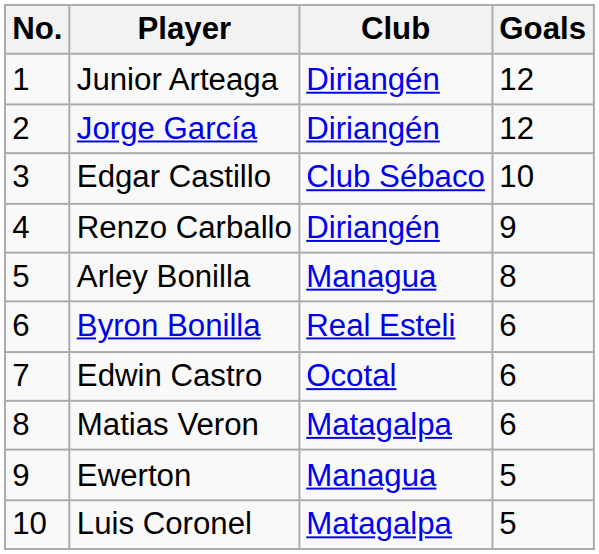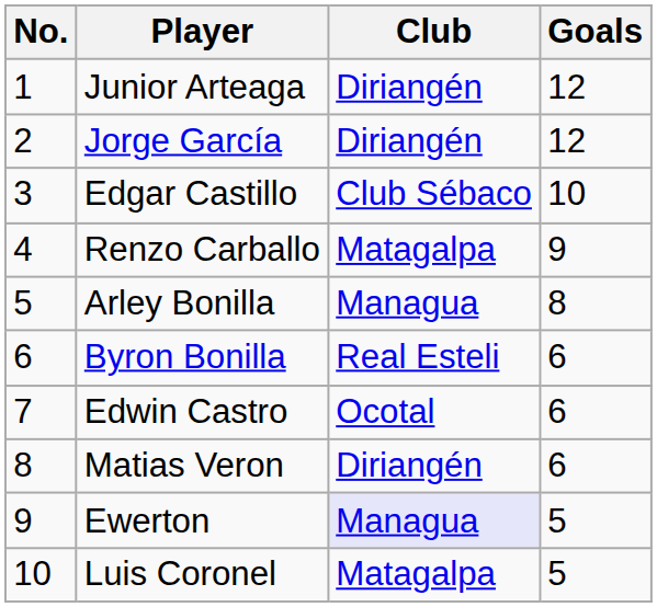 <table class="wikitable">
 <tr>
 <th>No.</th>
 <th>Player</th>
 <th>Club</th>
 <th>Goals</th>
 </tr>
 <tr>
 <td>1</td>
 <td> Junior Arteaga</td>
 <td><a href='#'>Diriangén</a></td>
 <td>12</td>
 </tr>
 <tr>
 <td>2</td>
 <td> <a href='#'>Jorge García</a></td>
 <td><a href='#'>Diriangén</a></td>
 <td>12</td>
 </tr>
 <tr>
 <td>3</td>
 <td> Edgar Castillo</td>
 <td><a href='#'>Club Sébaco</a></td>
 <td>10</td>
 </tr>
 <tr>
 <td>4</td>
 <td> Renzo Carballo</td>
-<td><a href='#'>Diriangén</a></td>
+<td><a href='#'>Matagalpa</a></td>
 <td>9</td>
 </tr>
 <tr>
 <td>5</td>
 <td> Arley Bonilla</td>
 <td><a href='#'>Managua</a></td>
 <td>8</td>
 </tr>
 <tr>
 <td>6</td>
 <td> <a href='#'>Byron Bonilla</a></td>
 <td><a href='#'>Real Esteli</a></td>
 <td>6</td>
 </tr>
 <tr>
 <td>7</td>
 <td> Edwin Castro</td>
 <td><a href='#'>Ocotal</a></td>
 <td>6</td>
 </tr>
 <tr>
 <td>8</td>
 <td> Matias Veron</td>
-<td><a href='#'>Matagalpa</a></td>
+<td><a href='#'>Diriangén</a></td>
 <td>6</td>
 </tr>
 <tr>
 <td>9</td>
 <td> Ewerton</td>
-<td><a href='#'>Managua</a></td>
+<td style="background: lavender;"><a href='#'>Managua</a></td>
 <td>5</td>
 </tr>
 <tr>
 <td>10</td>
 <td> Luis Coronel</td>
 <td><a href='#'>Matagalpa</a></td>
 <td>5</td>
 </tr>
 </table>
